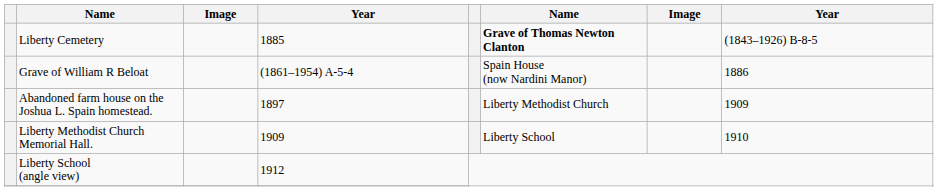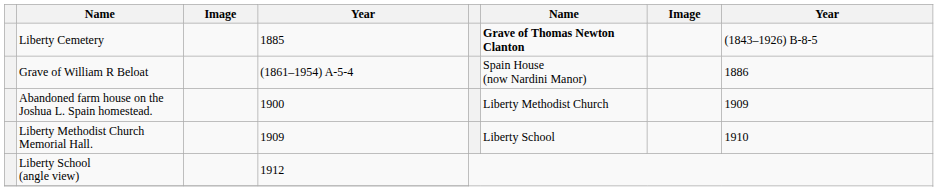 <table class="wikitable sortable" style="width:98%">
 <tr>
 <th></th>
 <th width = 18% >Name</th>
 <th width = 8% class="unsortable" >Image</th>
 <th>Year</th>
 <th></th>
 <th width = 18% >Name</th>
 <th width = 8% class="unsortable" >Image</th>
 <th>Year</th>
 </tr>
 <tr ->
 <th></th>
 <td>Liberty Cemetery</td>
 <td></td>
 <td>1885</td>
 <th></th>
 <td><strong>Grave of Thomas Newton Clanton</strong></td>
 <td></td>
 <td>(1843–1926) B-8-5</td>
 </tr>
 <tr ->
 <th></th>
 <td>Grave of William R Beloat</td>
 <td></td>
 <td>(1861–1954) A-5-4</td>
 <th></th>
 <td>Spain House<br> (now Nardini Manor)</td>
 <td></td>
 <td>1886</td>
 </tr>
 <tr ->
 <th></th>
 <td>Abandoned farm house on the Joshua L. Spain homestead.</td>
 <td></td>
-<td>1897</td>
+<td>1900</td>
 <th></th>
 <td>Liberty Methodist Church</td>
 <td></td>
 <td>1909</td>
 </tr>
 <tr ->
 <th></th>
 <td>Liberty Methodist Church Memorial Hall.</td>
 <td></td>
 <td>1909</td>
 <th></th>
 <td>Liberty School</td>
 <td></td>
 <td>1910</td>
 </tr>
 <tr ->
 <th></th>
 <td>Liberty School<br>(angle view)</td>
 <td></td>
 <td>1912</td>
 </tr>
 <tr ->
 </tr>
 </table>
